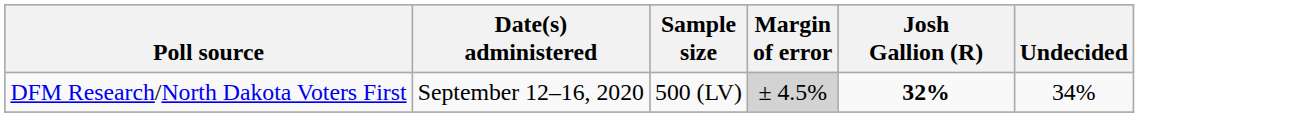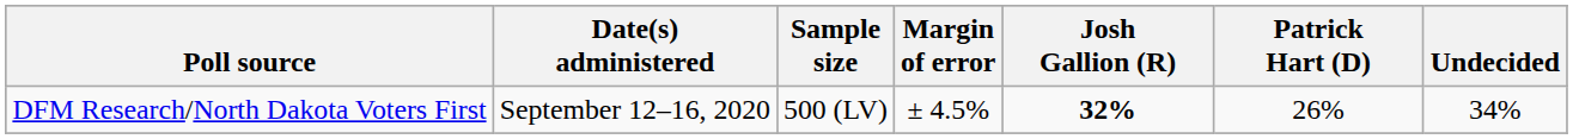 <table class="wikitable" style="font-size:90%;text-align:center;">
 <tr valign=bottom>
 <th>Poll source</th>
 <th>Date(s)<br>administered</th>
 <th>Sample<br>size</th>
 <th>Margin<br>of error</th>
 <th style="width:100px;">Josh<br>Gallion (R)</th>
+<th style="width:100px;">Patrick<br>Hart (D)</th>
 <th>Undecided</th>
 </tr>
 <tr>
 <td style="text-align:left;"><a href='#'>DFM Research</a>/<a href='#'>North Dakota Voters First</a></td>
 <td>September 12–16, 2020</td>
 <td>500 (LV)</td>
-<td style="background: lightgrey;">± 4.5%</td>
+<td>± 4.5%</td>
 <td><strong>32%</strong></td>
+<td>26%</td>
 <td>34%</td>
 </tr>
 </table>
